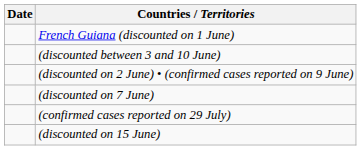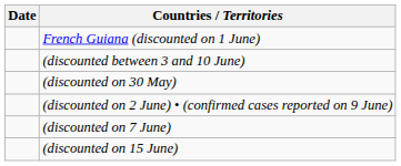 <table class="wikitable mw-datatable">
 <tr>
 <th scope="col">Date</th>
 <th scope="col">Countries / <em>Territories</em></th>
 </tr>
 <tr>
 <td></td>
 <td> <em><a href='#'>French Guiana</a></em> <em>(discounted on 1 June)</em></td>
 </tr>
 <tr>
 <td></td>
 <td> <em>(discounted between 3 and 10 June)</em></td>
 </tr>
 <tr>
 <td></td>
+<td> <em>(discounted on 30 May)</em></td>
+</tr>
+<tr>
+<td></td>
 <td> <em>(discounted on 2 June)</em> •  <em>(confirmed cases reported on 9 June)</em></td>
 </tr>
 <tr>
 <td></td>
 <td> <em>(discounted on 7 June)</em></td>
 </tr>
 <tr>
 <td></td>
-<td> <em>(confirmed cases reported on 29 July)</em></td>
-</tr>
-<tr>
-<td></td>
 <td> <em>(discounted on 15 June)</em></td>
 </tr>
 </table>
